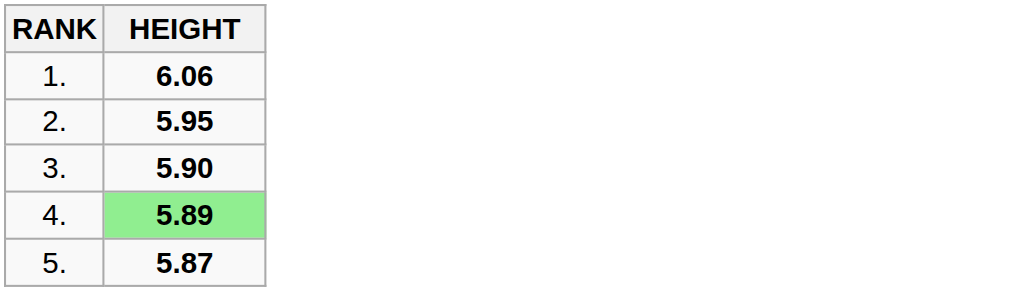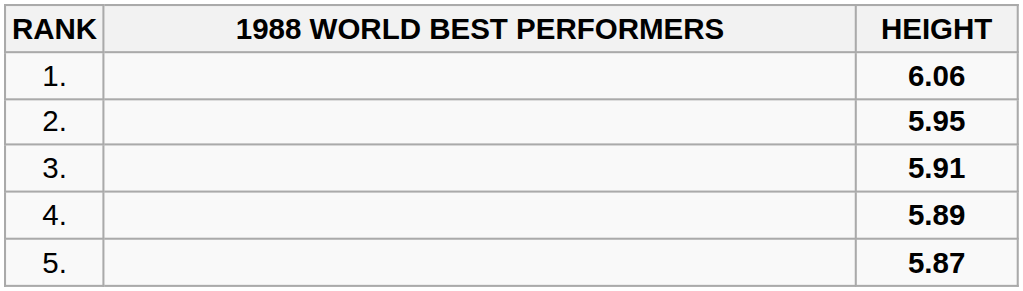 <table class="wikitable" style="border-collapse: collapse; font-size: 90%;">
 <tr>
 <th>RANK</th>
+<th align="center" style="width: 25em">1988 WORLD BEST PERFORMERS</th>
 <th align="center" style="width: 5em">HEIGHT</th>
 </tr>
 <tr>
 <td align="center">1.</td>
+<td></td>
 <td align="center"><strong>6.06</strong></td>
 </tr>
 <tr>
 <td align="center">2.</td>
+<td></td>
 <td align="center"><strong>5.95</strong></td>
 </tr>
 <tr>
 <td align="center">3.</td>
-<td align="center"><strong>5.90</strong></td>
+<td></td>
+<td align="center"><strong>5.91</strong></td>
 </tr>
 <tr>
 <td align="center">4.</td>
-<td align="center" style="background: lightgreen;"><strong>5.89</strong></td>
+<td></td>
+<td align="center"><strong>5.89</strong></td>
 </tr>
 <tr>
 <td align="center">5.</td>
+<td></td>
 <td align="center"><strong>5.87</strong></td>
 </tr>
 </table>
